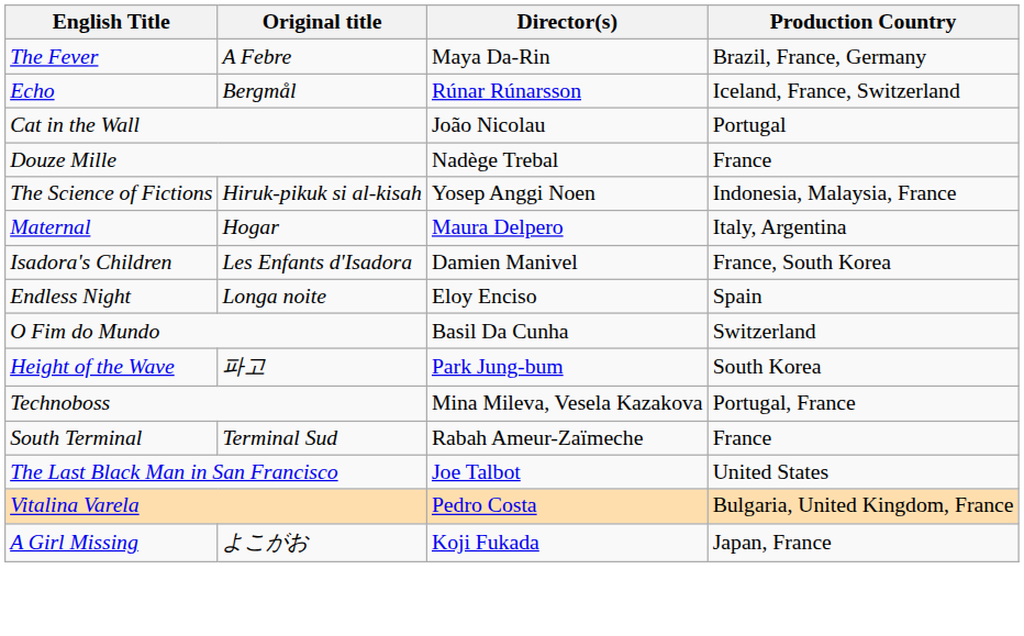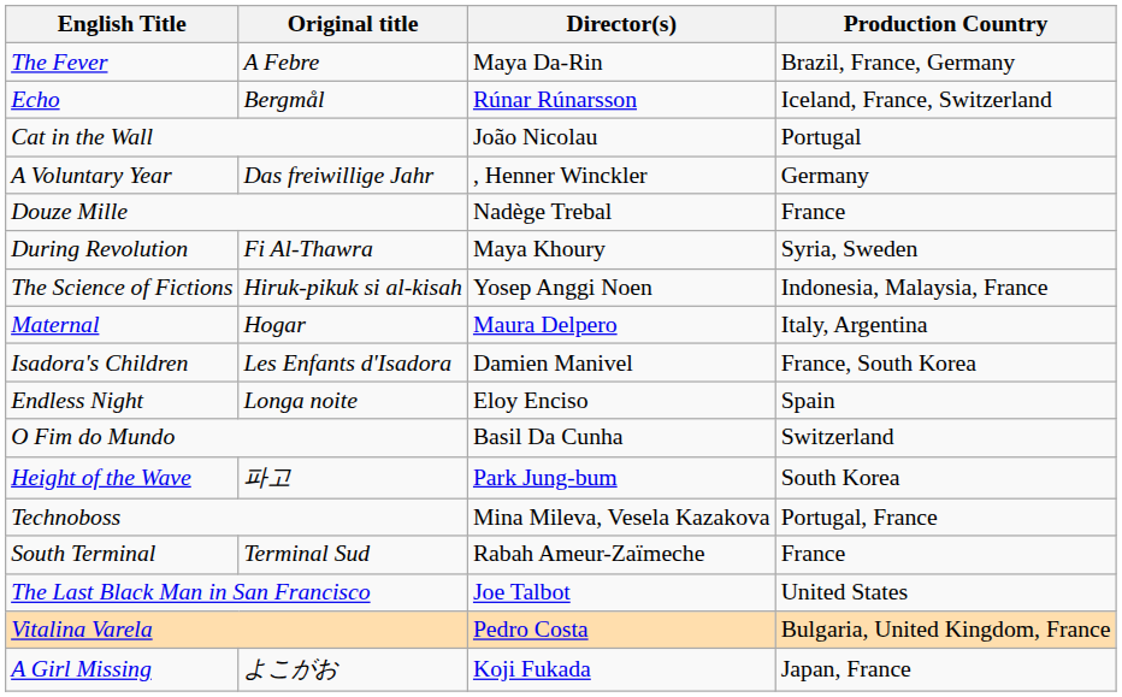 <table class="wikitable sortable">
 <tr>
 <th>English Title</th>
 <th>Original title</th>
 <th>Director(s)</th>
 <th>Production Country</th>
 </tr>
 <tr>
 <td><a href='#'><em>The Fever</em></a></td>
 <td><em>A Febre</em></td>
 <td>Maya Da-Rin</td>
 <td>Brazil, France, Germany</td>
 </tr>
 <tr>
 <td><em><a href='#'>Echo</a></em></td>
 <td><em>Bergmål</em></td>
 <td><a href='#'>Rúnar Rúnarsson</a></td>
 <td>Iceland, France, Switzerland</td>
 </tr>
 <tr>
 <td colspan="2"><em>Cat in the Wall</em></td>
 <td>João Nicolau</td>
 <td>Portugal</td>
 </tr>
 <tr>
+<td><em>A Voluntary Year</em></td>
+<td><em>Das freiwillige Jahr</em></td>
+<td>, Henner Winckler</td>
+<td>Germany</td>
+</tr>
+<tr>
 <td colspan="2"><em>Douze Mille</em></td>
 <td>Nadège Trebal</td>
 <td>France</td>
+</tr>
+<tr>
+<td><em>During Revolution</em></td>
+<td><em>Fi Al-Thawra</em></td>
+<td>Maya Khoury</td>
+<td>Syria, Sweden</td>
 </tr>
 <tr>
 <td><em>The Science of Fictions</em></td>
 <td><em>Hiruk-pikuk si al-kisah</em></td>
 <td>Yosep Anggi Noen</td>
 <td>Indonesia, Malaysia, France</td>
 </tr>
 <tr>
 <td><em><a href='#'>Maternal</a></em></td>
 <td><em>Hogar</em></td>
 <td><a href='#'>Maura Delpero</a></td>
 <td>Italy, Argentina</td>
 </tr>
 <tr>
 <td><em>Isadora's Children</em></td>
 <td><em>Les Enfants d'Isadora</em></td>
 <td>Damien Manivel</td>
 <td>France, South Korea</td>
 </tr>
 <tr>
 <td><em>Endless Night</em></td>
 <td><em>Longa noite</em></td>
 <td>Eloy Enciso</td>
 <td>Spain</td>
 </tr>
 <tr>
 <td colspan="2"><em>O Fim do Mundo</em></td>
 <td>Basil Da Cunha</td>
 <td>Switzerland</td>
 </tr>
 <tr>
 <td><em><a href='#'>Height of the Wave</a></em></td>
 <td><em>파고</em></td>
 <td><a href='#'>Park Jung-bum</a></td>
 <td>South Korea</td>
 </tr>
 <tr>
 <td colspan="2"><em>Technoboss</em></td>
 <td>Mina Mileva, Vesela Kazakova</td>
 <td>Portugal, France</td>
 </tr>
 <tr>
 <td><em>South Terminal</em></td>
 <td><em>Terminal Sud</em></td>
 <td>Rabah Ameur-Zaïmeche</td>
 <td>France</td>
 </tr>
 <tr>
 <td colspan="2"><em><a href='#'>The Last Black Man in San Francisco</a></em></td>
 <td><a href='#'>Joe Talbot</a></td>
 <td>United States</td>
 </tr>
 <tr style="background:#FFDEAD;">
 <td colspan="2"><em><a href='#'>Vitalina Varela</a></em></td>
 <td><a href='#'>Pedro Costa</a></td>
 <td>Bulgaria, United Kingdom, France</td>
 </tr>
 <tr>
 <td><em><a href='#'>A Girl Missing</a></em></td>
 <td><em>よこがお</em></td>
 <td><a href='#'>Koji Fukada</a></td>
 <td>Japan, France</td>
 </tr>
 </table>
